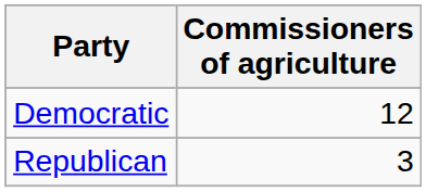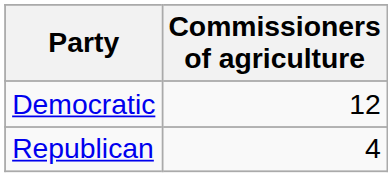 <table class=wikitable style="float:right;margin:0 0 0.5em 1em;">
 <tr>
 <th colspan=2>Party</th>
 <th>Commissioners<br>of agriculture</th>
 </tr>
 <tr>
 <td colspan=2><a href='#'>Democratic</a></td>
 <td align=right>12</td>
 </tr>
 <tr>
 <td colspan=2><a href='#'>Republican</a></td>
-<td align=right>3</td>
+<td align=right>4</td>
 </tr>
 </table>
